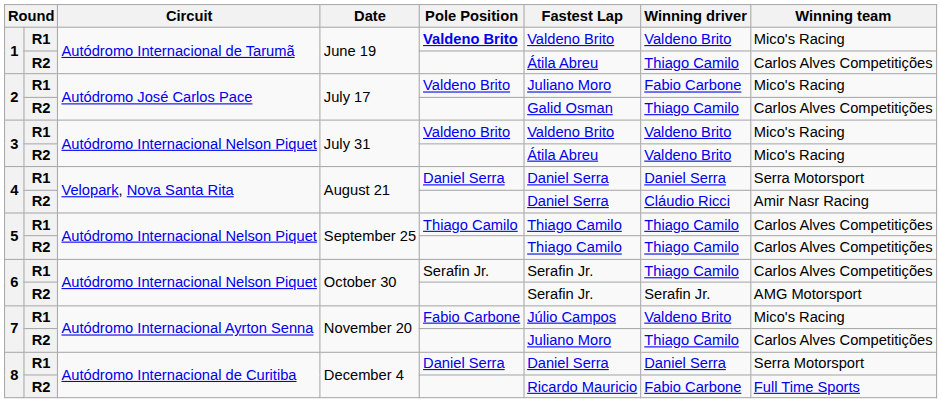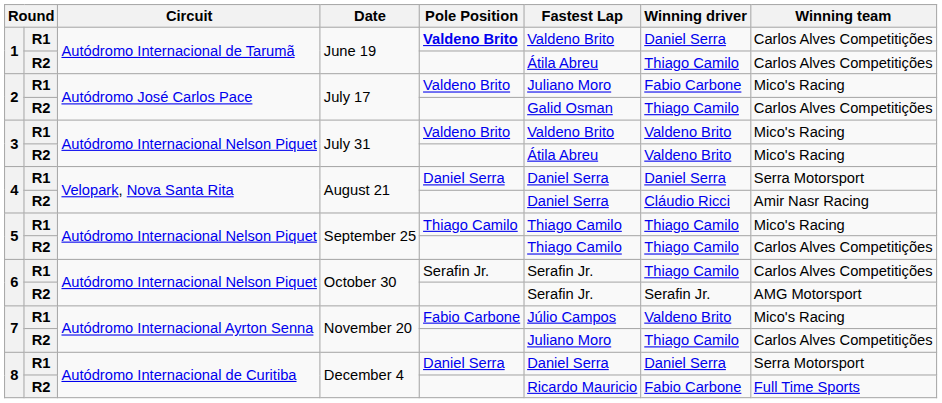 <table class="wikitable" style="font-size: 85%">
 <tr>
 <th colspan=2>Round</th>
 <th>Circuit</th>
 <th>Date</th>
 <th>Pole Position</th>
 <th>Fastest Lap</th>
 <th>Winning driver</th>
 <th>Winning team</th>
 </tr>
 <tr>
 <th rowspan=2>1</th>
 <th>R1</th>
 <td rowspan=2><a href='#'>Autódromo Internacional de Tarumã</a></td>
 <td rowspan=2>June 19</td>
 <td><strong><a href='#'>Valdeno Brito</a></strong></td>
 <td><a href='#'>Valdeno Brito</a></td>
-<td><a href='#'>Valdeno Brito</a></td>
-<td>Mico's Racing</td>
+<td><a href='#'>Daniel Serra</a></td>
+<td>Carlos Alves Competitições</td>
 </tr>
 <tr>
 <th>R2</th>
 <td></td>
 <td><a href='#'>Átila Abreu</a></td>
 <td><a href='#'>Thiago Camilo</a></td>
 <td>Carlos Alves Competitições</td>
 </tr>
 <tr>
 <th rowspan=2>2</th>
 <th>R1</th>
 <td rowspan=2><a href='#'>Autódromo José Carlos Pace</a></td>
 <td rowspan=2>July 17</td>
 <td><a href='#'>Valdeno Brito</a></td>
 <td><a href='#'>Juliano Moro</a></td>
 <td><a href='#'>Fabio Carbone</a></td>
 <td>Mico's Racing</td>
 </tr>
 <tr>
 <th>R2</th>
 <td></td>
 <td><a href='#'>Galid Osman</a></td>
 <td><a href='#'>Thiago Camilo</a></td>
 <td>Carlos Alves Competitições</td>
 </tr>
 <tr>
 <th rowspan=2>3</th>
 <th>R1</th>
 <td rowspan=2><a href='#'>Autódromo Internacional Nelson Piquet</a></td>
 <td rowspan=2>July 31</td>
 <td><a href='#'>Valdeno Brito</a></td>
 <td><a href='#'>Valdeno Brito</a></td>
 <td><a href='#'>Valdeno Brito</a></td>
 <td>Mico's Racing</td>
 </tr>
 <tr>
 <th>R2</th>
 <td></td>
 <td><a href='#'>Átila Abreu</a></td>
 <td><a href='#'>Valdeno Brito</a></td>
 <td>Mico's Racing</td>
 </tr>
 <tr>
 <th rowspan=2>4</th>
 <th>R1</th>
 <td rowspan=2><a href='#'>Velopark</a>, <a href='#'>Nova Santa Rita</a></td>
 <td rowspan=2>August 21</td>
 <td><a href='#'>Daniel Serra</a></td>
 <td><a href='#'>Daniel Serra</a></td>
 <td><a href='#'>Daniel Serra</a></td>
 <td>Serra Motorsport</td>
 </tr>
 <tr>
 <th>R2</th>
 <td></td>
 <td><a href='#'>Daniel Serra</a></td>
 <td><a href='#'>Cláudio Ricci</a></td>
 <td>Amir Nasr Racing</td>
 </tr>
 <tr>
 <th rowspan=2>5</th>
 <th>R1</th>
 <td rowspan=2><a href='#'>Autódromo Internacional Nelson Piquet</a></td>
 <td rowspan=2>September 25</td>
 <td><a href='#'>Thiago Camilo</a></td>
 <td><a href='#'>Thiago Camilo</a></td>
 <td><a href='#'>Thiago Camilo</a></td>
-<td>Carlos Alves Competitições</td>
+<td>Mico's Racing</td>
 </tr>
 <tr>
 <th>R2</th>
 <td></td>
 <td><a href='#'>Thiago Camilo</a></td>
 <td><a href='#'>Thiago Camilo</a></td>
 <td>Carlos Alves Competitições</td>
 </tr>
 <tr>
 <th rowspan=2>6</th>
 <th>R1</th>
 <td rowspan=2><a href='#'>Autódromo Internacional Nelson Piquet</a></td>
 <td rowspan=2>October 30</td>
 <td>Serafin Jr.</td>
 <td>Serafin Jr.</td>
 <td><a href='#'>Thiago Camilo</a></td>
 <td>Carlos Alves Competitições</td>
 </tr>
 <tr>
 <th>R2</th>
 <td></td>
 <td>Serafin Jr.</td>
 <td>Serafin Jr.</td>
 <td>AMG Motorsport</td>
 </tr>
 <tr>
 <th rowspan=2>7</th>
 <th>R1</th>
 <td rowspan=2><a href='#'>Autódromo Internacional Ayrton Senna</a></td>
 <td rowspan=2>November 20</td>
 <td><a href='#'>Fabio Carbone</a></td>
 <td><a href='#'>Júlio Campos</a></td>
 <td><a href='#'>Valdeno Brito</a></td>
 <td>Mico's Racing</td>
 </tr>
 <tr>
 <th>R2</th>
 <td></td>
 <td><a href='#'>Juliano Moro</a></td>
 <td><a href='#'>Thiago Camilo</a></td>
 <td>Carlos Alves Competitições</td>
 </tr>
 <tr>
 <th rowspan=2>8</th>
 <th>R1</th>
 <td rowspan=2><a href='#'>Autódromo Internacional de Curitiba</a></td>
 <td rowspan=2>December 4</td>
 <td><a href='#'>Daniel Serra</a></td>
 <td><a href='#'>Daniel Serra</a></td>
 <td><a href='#'>Daniel Serra</a></td>
 <td>Serra Motorsport</td>
 </tr>
 <tr>
 <th>R2</th>
 <td></td>
 <td><a href='#'>Ricardo Mauricio</a></td>
 <td><a href='#'>Fabio Carbone</a></td>
 <td><a href='#'>Full Time Sports</a></td>
 </tr>
 </table>
